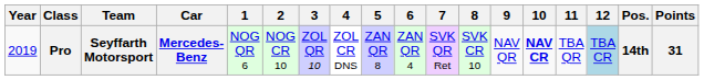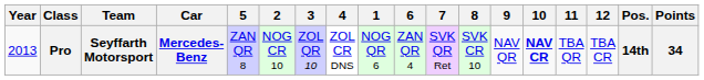 <table class="wikitable" border="1" style="text-align:center; font-size:90%;">
 <tr>
 <th>Year</th>
 <th>Class</th>
 <th>Team</th>
 <th>Car</th>
-<th>1</th>
+<th>5</th>
 <th>2</th>
 <th>3</th>
 <th>4</th>
-<th>5</th>
+<th>1</th>
 <th>6</th>
 <th>7</th>
 <th>8</th>
 <th>9</th>
 <th>10</th>
 <th>11</th>
 <th>12</th>
 <th>Pos.</th>
 <th>Points</th>
 </tr>
 <tr>
-<td><a href='#'>2019</a></td>
+<td><a href='#'>2013</a></td>
 <th>Pro</th>
 <th>Seyffarth Motorsport</th>
 <th><a href='#'>Mercedes-Benz</a></th>
-<td style="background:#DFFFDF;"><a href='#'>NOG<br>QR</a><br><small>6<br></small></td>
+<td style="background:#CFCFFF;"><a href='#'>ZAN<br>QR</a><br><small>8<br></small></td>
 <td style="background:#DFFFDF;"><a href='#'>NOG<br>CR</a><br><small>10<br></small></td>
 <td style="background:#CFCFFF;"><a href='#'>ZOL<br>QR</a><br><small><em>10</em><br></small></td>
 <td style="background:#FFFFFF;"><a href='#'>ZOL<br>CR</a><br><small>DNS<br></small></td>
-<td style="background:#CFCFFF;"><a href='#'>ZAN<br>QR</a><br><small>8<br></small></td>
+<td style="background:#DFFFDF;"><a href='#'>NOG<br>QR</a><br><small>6<br></small></td>
 <td style="background:#DFFFDF;"><a href='#'>ZAN<br>QR</a><br><small>4<br></small></td>
 <td style="background:#EFCFFF;"><a href='#'>SVK<br>QR</a><br><small>Ret<br></small></td>
 <td style="background:#DFFFDF;"><a href='#'>SVK<br>CR</a><br><small>10<br></small></td>
 <td><a href='#'>NAV<br>QR</a></td>
 <td><strong><a href='#'>NAV<br>CR</a></strong></td>
 <td><a href='#'>TBA<br>QR</a></td>
-<td style="background: lightblue;"><a href='#'>TBA<br>CR</a></td>
+<td><a href='#'>TBA<br>CR</a></td>
 <th>14th</th>
-<th>31</th>
+<th>34</th>
 </tr>
 </table>
